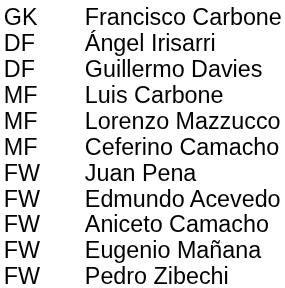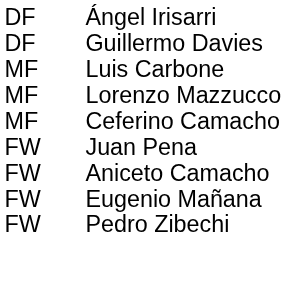 <table cellspacing="0" cellpadding="0" style="font-size:90%; margin:0.2em auto;">
 <tr>
 <th width="25"></th>
 <th width="25"></th>
-</tr>
-<tr>
-<td>GK</td>
-<td></td>
-<td> Francisco Carbone</td>
 </tr>
 <tr>
 <td>DF</td>
 <td></td>
 <td> Ángel Irisarri</td>
 </tr>
 <tr>
 <td>DF</td>
 <td></td>
 <td> Guillermo Davies</td>
 </tr>
 <tr>
 <td>MF</td>
 <td></td>
 <td> Luis Carbone</td>
 </tr>
 <tr>
 <td>MF</td>
 <td></td>
 <td> Lorenzo Mazzucco</td>
 </tr>
 <tr>
 <td>MF</td>
 <td></td>
 <td> Ceferino Camacho</td>
 </tr>
 <tr>
 <td>FW</td>
 <td></td>
 <td> Juan Pena</td>
 </tr>
 <tr>
 <td>FW</td>
 <td></td>
-<td> Edmundo Acevedo</td>
-</tr>
-<tr>
-<td>FW</td>
-<td></td>
 <td> Aniceto Camacho</td>
 </tr>
 <tr>
 <td>FW</td>
 <td></td>
 <td> Eugenio Mañana</td>
 </tr>
 <tr>
 <td>FW</td>
 <td></td>
 <td> Pedro Zibechi</td>
 </tr>
 </table>
